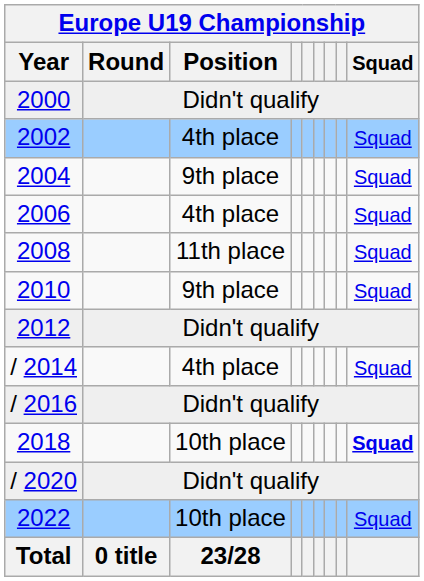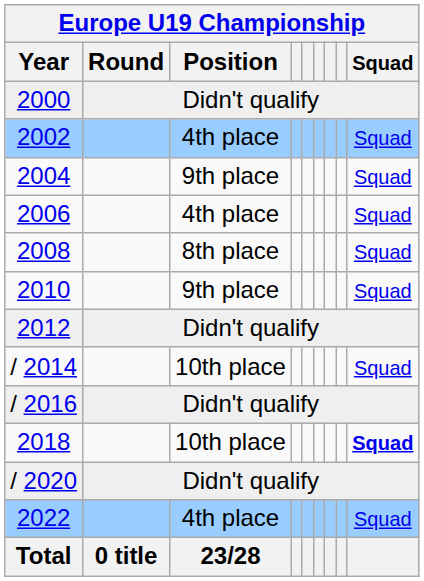 <table class="wikitable" style="text-align: center;">
 <tr>
 <th colspan=9><a href='#'>Europe U19 Championship</a></th>
 </tr>
 <tr>
 <th>Year</th>
 <th>Round</th>
 <th>Position</th>
 <th></th>
 <th></th>
 <th></th>
 <th></th>
 <th></th>
 <th><small>Squad</small></th>
 </tr>
 <tr bgcolor="efefef">
 <td> <a href='#'>2000</a></td>
 <td colspan="8">Didn't qualify</td>
 </tr>
 <tr bgcolor=9acdff>
 <td> <a href='#'>2002</a></td>
 <td></td>
 <td>4th place</td>
 <td></td>
 <td></td>
 <td></td>
 <td></td>
 <td></td>
 <td><small> <a href='#'>Squad</a></small></td>
 </tr>
 <tr>
 <td> <a href='#'>2004</a></td>
 <td></td>
 <td>9th place</td>
 <td></td>
 <td></td>
 <td></td>
 <td></td>
 <td></td>
 <td><small> <a href='#'>Squad</a></small></td>
 </tr>
 <tr>
 <td> <a href='#'>2006</a></td>
 <td></td>
 <td>4th place</td>
 <td></td>
 <td></td>
 <td></td>
 <td></td>
 <td></td>
 <td><small> <a href='#'>Squad</a></small></td>
 </tr>
 <tr>
 <td> <a href='#'>2008</a></td>
 <td></td>
-<td>11th place</td>
+<td>8th place</td>
 <td></td>
 <td></td>
 <td></td>
 <td></td>
 <td></td>
 <td><small> <a href='#'>Squad</a></small></td>
 </tr>
 <tr>
 <td> <a href='#'>2010</a></td>
 <td></td>
 <td>9th place</td>
 <td></td>
 <td></td>
 <td></td>
 <td></td>
 <td></td>
 <td><small> <a href='#'>Squad</a></small></td>
 </tr>
 <tr bgcolor="efefef">
 <td> <a href='#'>2012</a></td>
 <td colspan="8">Didn't qualify</td>
 </tr>
 <tr>
 <td>/ <a href='#'>2014</a></td>
 <td></td>
-<td>4th place</td>
+<td>10th place</td>
 <td></td>
 <td></td>
 <td></td>
 <td></td>
 <td></td>
 <td><small> <a href='#'>Squad</a></small></td>
 </tr>
 <tr bgcolor="efefef">
 <td>/ <a href='#'>2016</a></td>
 <td colspan="8">Didn't qualify</td>
 </tr>
 <tr>
 <td> <a href='#'>2018</a></td>
 <td></td>
 <td>10th place</td>
 <td></td>
 <td></td>
 <td></td>
 <td></td>
 <td></td>
 <td><strong><small> <a href='#'>Squad</a></small></strong></td>
 </tr>
 <tr bgcolor="efefef">
 <td>/ <a href='#'>2020</a></td>
 <td colspan="8">Didn't qualify</td>
 </tr>
 <tr bgcolor=9acdff>
 <td> <a href='#'>2022</a></td>
 <td></td>
-<td>10th place</td>
+<td>4th place</td>
 <td></td>
 <td></td>
 <td></td>
 <td></td>
 <td></td>
 <td><small> <a href='#'>Squad</a></small></td>
 </tr>
 <tr>
 <th>Total</th>
 <th>0 title</th>
 <th>23/28</th>
 <th></th>
 <th></th>
 <th></th>
 <th></th>
 <th></th>
 <th></th>
 </tr>
 </table>
